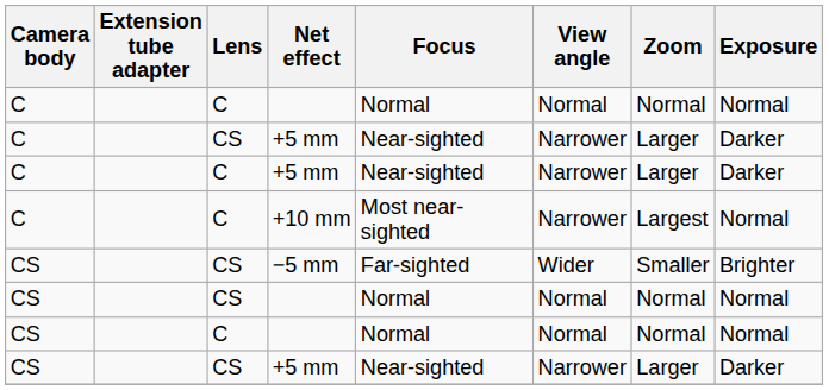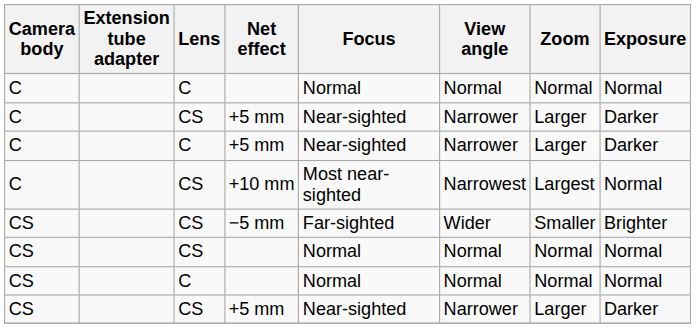 <table class="wikitable">
 <tr>
 <th>Camera<br>body</th>
 <th>Extension<br>tube<br>adapter</th>
 <th>Lens</th>
 <th>Net<br>effect</th>
 <th>Focus</th>
 <th>View<br>angle</th>
 <th>Zoom</th>
 <th>Exposure</th>
 </tr>
 <tr |>
 <td>C</td>
 <td></td>
 <td>C</td>
 <td></td>
 <td>Normal</td>
 <td>Normal</td>
 <td>Normal</td>
 <td>Normal</td>
 </tr>
 <tr |>
 <td>C</td>
 <td></td>
 <td>CS</td>
 <td>+5 mm</td>
 <td>Near-sighted</td>
 <td>Narrower</td>
 <td>Larger</td>
 <td>Darker</td>
 </tr>
 <tr |>
 <td>C</td>
 <td></td>
 <td>C</td>
 <td>+5 mm</td>
 <td>Near-sighted</td>
 <td>Narrower</td>
 <td>Larger</td>
 <td>Darker</td>
 </tr>
 <tr |>
 <td>C</td>
 <td></td>
-<td>C</td>
+<td>CS</td>
 <td>+10 mm</td>
 <td>Most near-sighted</td>
-<td>Narrower</td>
+<td>Narrowest</td>
 <td>Largest</td>
 <td>Normal</td>
 </tr>
 <tr |>
 <td>CS</td>
 <td></td>
 <td>CS</td>
 <td>−5 mm</td>
 <td>Far-sighted</td>
 <td>Wider</td>
 <td>Smaller</td>
 <td>Brighter</td>
 </tr>
 <tr |>
 <td>CS</td>
 <td></td>
 <td>CS</td>
 <td></td>
 <td>Normal</td>
 <td>Normal</td>
 <td>Normal</td>
 <td>Normal</td>
 </tr>
 <tr |>
 <td>CS</td>
 <td></td>
 <td>C</td>
 <td></td>
 <td>Normal</td>
 <td>Normal</td>
 <td>Normal</td>
 <td>Normal</td>
 </tr>
 <tr |>
 <td>CS</td>
 <td></td>
 <td>CS</td>
 <td>+5 mm</td>
 <td>Near-sighted</td>
 <td>Narrower</td>
 <td>Larger</td>
 <td>Darker</td>
 </tr>
 <tr |>
 </tr>
 </table>
